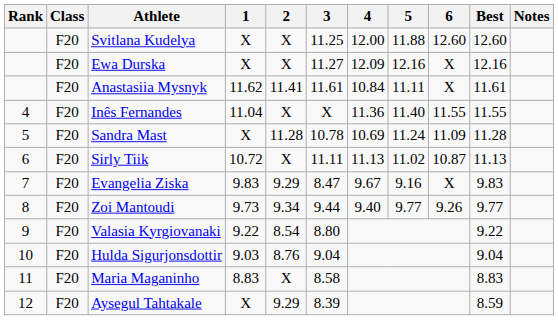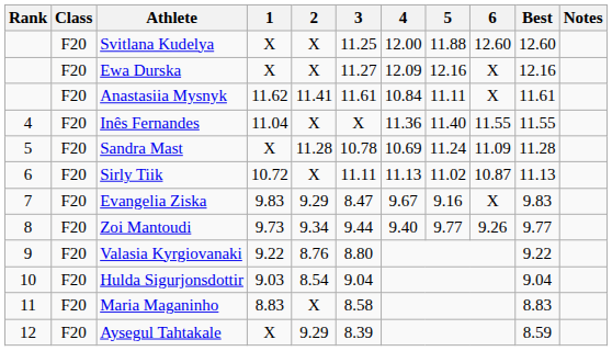 <table class="wikitable sortable" style="text-align:center">
 <tr>
 <th>Rank</th>
 <th>Class</th>
 <th>Athlete</th>
 <th>1</th>
 <th>2</th>
 <th>3</th>
 <th>4</th>
 <th>5</th>
 <th>6</th>
 <th>Best</th>
 <th>Notes</th>
 </tr>
 <tr>
 <td></td>
 <td>F20</td>
 <td style="text-align:left"><a href='#'>Svitlana Kudelya</a><br></td>
 <td>X</td>
 <td>X</td>
 <td>11.25</td>
 <td>12.00</td>
 <td>11.88</td>
 <td>12.60</td>
 <td>12.60</td>
 <td></td>
 </tr>
 <tr>
 <td></td>
 <td>F20</td>
 <td style="text-align:left"><a href='#'>Ewa Durska</a><br></td>
 <td>X</td>
 <td>X</td>
 <td>11.27</td>
 <td>12.09</td>
 <td>12.16</td>
 <td>X</td>
 <td>12.16</td>
 <td></td>
 </tr>
 <tr>
 <td></td>
 <td>F20</td>
 <td style="text-align:left"><a href='#'>Anastasiia Mysnyk</a><br></td>
 <td>11.62</td>
 <td>11.41</td>
 <td>11.61</td>
 <td>10.84</td>
 <td>11.11</td>
 <td>X</td>
 <td>11.61</td>
 <td></td>
 </tr>
 <tr>
 <td>4</td>
 <td>F20</td>
 <td style="text-align:left"><a href='#'>Inês Fernandes</a><br></td>
 <td>11.04</td>
 <td>X</td>
 <td>X</td>
 <td>11.36</td>
 <td>11.40</td>
 <td>11.55</td>
 <td>11.55</td>
 <td></td>
 </tr>
 <tr>
 <td>5</td>
 <td>F20</td>
 <td style="text-align:left"><a href='#'>Sandra Mast</a><br></td>
 <td>X</td>
 <td>11.28</td>
 <td>10.78</td>
 <td>10.69</td>
 <td>11.24</td>
 <td>11.09</td>
 <td>11.28</td>
 <td></td>
 </tr>
 <tr>
 <td>6</td>
 <td>F20</td>
 <td style="text-align:left"><a href='#'>Sirly Tiik</a><br></td>
 <td>10.72</td>
 <td>X</td>
 <td>11.11</td>
 <td>11.13</td>
 <td>11.02</td>
 <td>10.87</td>
 <td>11.13</td>
 <td></td>
 </tr>
 <tr>
 <td>7</td>
 <td>F20</td>
 <td style="text-align:left"><a href='#'>Evangelia Ziska</a><br></td>
 <td>9.83</td>
 <td>9.29</td>
 <td>8.47</td>
 <td>9.67</td>
 <td>9.16</td>
 <td>X</td>
 <td>9.83</td>
 <td></td>
 </tr>
 <tr>
 <td>8</td>
 <td>F20</td>
 <td style="text-align:left"><a href='#'>Zoi Mantoudi</a><br></td>
 <td>9.73</td>
 <td>9.34</td>
 <td>9.44</td>
 <td>9.40</td>
 <td>9.77</td>
 <td>9.26</td>
 <td>9.77</td>
 <td></td>
 </tr>
 <tr>
 <td>9</td>
 <td>F20</td>
 <td style="text-align:left"><a href='#'>Valasia Kyrgiovanaki</a><br></td>
 <td>9.22</td>
-<td>8.54</td>
+<td>8.76</td>
 <td>8.80</td>
 <td colspan=3></td>
 <td>9.22</td>
 <td></td>
 </tr>
 <tr>
 <td>10</td>
 <td>F20</td>
 <td style="text-align:left"><a href='#'>Hulda Sigurjonsdottir</a><br></td>
 <td>9.03</td>
-<td>8.76</td>
+<td>8.54</td>
 <td>9.04</td>
 <td colspan=3></td>
 <td>9.04</td>
 <td></td>
 </tr>
 <tr>
 <td>11</td>
 <td>F20</td>
 <td style="text-align:left"><a href='#'>Maria Maganinho</a><br></td>
 <td>8.83</td>
 <td>X</td>
 <td>8.58</td>
 <td colspan=3></td>
 <td>8.83</td>
 <td></td>
 </tr>
 <tr>
 <td>12</td>
 <td>F20</td>
 <td style="text-align:left"><a href='#'>Aysegul Tahtakale</a><br></td>
 <td>X</td>
 <td>9.29</td>
 <td>8.39</td>
 <td colspan=3></td>
 <td>8.59</td>
 <td></td>
 </tr>
 </table>
